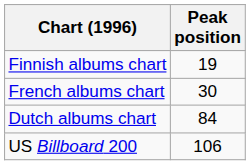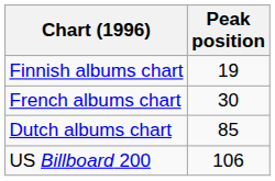 <table class=wikitable>
 <tr>
 <th>Chart (1996)</th>
 <th>Peak<br>position</th>
 </tr>
 <tr>
 <td><a href='#'>Finnish albums chart</a></td>
 <td align=center>19</td>
 </tr>
 <tr>
 <td><a href='#'>French albums chart</a></td>
 <td align=center>30</td>
 </tr>
 <tr>
 <td><a href='#'>Dutch albums chart</a></td>
-<td align=center>84</td>
+<td align=center>85</td>
 </tr>
 <tr>
 <td>US <a href='#'><em>Billboard</em> 200</a></td>
 <td align=center>106</td>
 </tr>
 </table>
